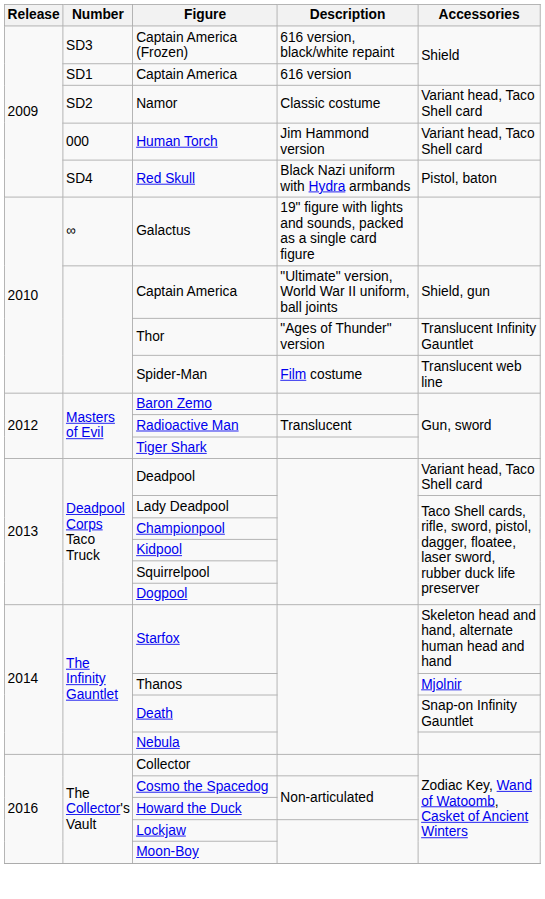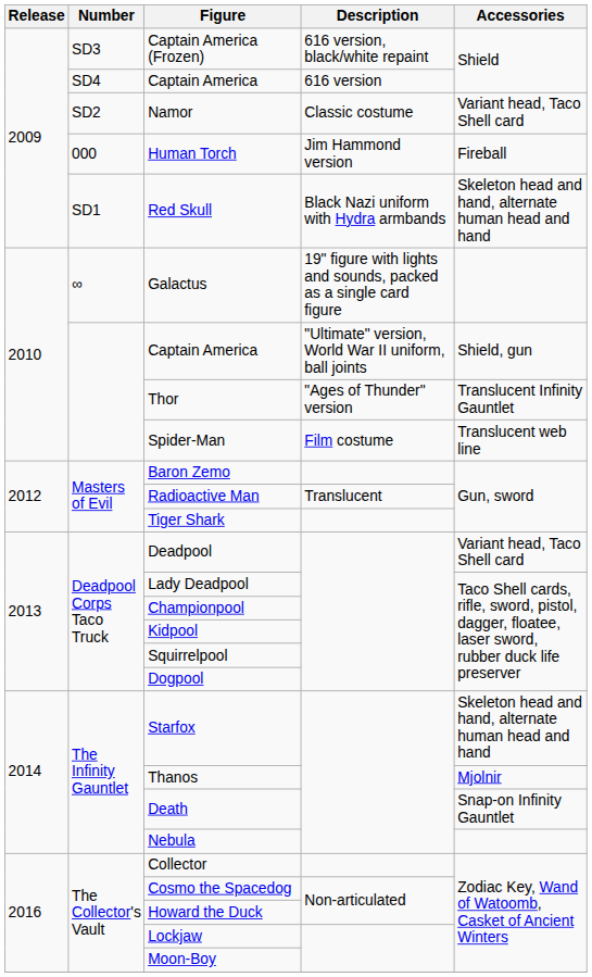 <table class="wikitable" width="100%">
 <tr>
 <th width=5%>Release</th>
 <th width=10%>Number</th>
 <th width=30%>Figure</th>
 <th width=30%>Description</th>
 <th width=30%>Accessories</th>
 </tr>
 <tr>
 <td rowspan=5>2009</td>
 <td>SD3</td>
 <td>Captain America (Frozen)</td>
 <td>616 version, black/white repaint</td>
 <td rowspan="2">Shield</td>
 </tr>
 <tr>
-<td>SD1</td>
+<td>SD4</td>
 <td>Captain America</td>
 <td>616 version</td>
 </tr>
 <tr>
 <td>SD2</td>
 <td>Namor</td>
 <td>Classic costume</td>
 <td>Variant head, Taco Shell card</td>
 </tr>
 <tr>
 <td>000</td>
 <td><a href='#'>Human Torch</a></td>
 <td>Jim Hammond version</td>
-<td>Variant head, Taco Shell card</td>
+<td>Fireball</td>
 </tr>
 <tr>
-<td>SD4</td>
+<td>SD1</td>
 <td><a href='#'>Red Skull</a></td>
 <td>Black Nazi uniform with <a href='#'>Hydra</a> armbands</td>
-<td>Pistol, baton</td>
+<td>Skeleton head and hand, alternate human head and hand</td>
 </tr>
 <tr>
 <td rowspan=4>2010</td>
 <td>∞</td>
 <td>Galactus</td>
 <td>19" figure with lights and sounds, packed as a single card figure</td>
 <td></td>
 </tr>
 <tr>
 <td rowspan=3></td>
 <td>Captain America</td>
 <td>"Ultimate" version, World War II uniform, ball joints</td>
 <td>Shield, gun</td>
 </tr>
 <tr>
 <td>Thor</td>
 <td>"Ages of Thunder" version</td>
 <td>Translucent Infinity Gauntlet</td>
 </tr>
 <tr>
 <td>Spider-Man</td>
 <td><a href='#'>Film</a> costume</td>
 <td>Translucent web line</td>
 </tr>
 <tr>
 <td rowspan=3>2012</td>
 <td rowspan=3><a href='#'>Masters of Evil</a></td>
 <td><a href='#'>Baron Zemo</a></td>
 <td></td>
 <td rowspan=3>Gun, sword</td>
 </tr>
 <tr>
 <td><a href='#'>Radioactive Man</a></td>
 <td>Translucent</td>
 </tr>
 <tr>
 <td><a href='#'>Tiger Shark</a></td>
 <td></td>
 </tr>
 <tr>
 <td rowspan=6>2013</td>
 <td rowspan=6><a href='#'>Deadpool Corps</a><br>Taco Truck</td>
 <td>Deadpool</td>
 <td rowspan=6></td>
 <td>Variant head, Taco Shell card</td>
 </tr>
 <tr>
 <td>Lady Deadpool</td>
 <td rowspan=5>Taco Shell cards, rifle, sword, pistol, dagger, floatee, laser sword, rubber duck life preserver</td>
 </tr>
 <tr>
 <td><a href='#'>Championpool</a></td>
 </tr>
 <tr>
 <td><a href='#'>Kidpool</a></td>
 </tr>
 <tr>
 <td>Squirrelpool</td>
 </tr>
 <tr>
 <td><a href='#'>Dogpool</a></td>
 </tr>
 <tr>
 <td rowspan=4>2014</td>
 <td rowspan=4><a href='#'>The Infinity Gauntlet</a></td>
 <td><a href='#'>Starfox</a></td>
 <td rowspan=4></td>
 <td>Skeleton head and hand, alternate human head and hand</td>
 </tr>
 <tr>
 <td>Thanos</td>
 <td><a href='#'>Mjolnir</a></td>
 </tr>
 <tr>
 <td><a href='#'>Death</a></td>
 <td>Snap-on Infinity Gauntlet</td>
 </tr>
 <tr>
 <td><a href='#'>Nebula</a></td>
 <td></td>
 </tr>
 <tr>
 <td rowspan=5>2016</td>
 <td rowspan=5>The <a href='#'>Collector</a>'s Vault</td>
 <td>Collector</td>
 <td></td>
 <td rowspan=5>Zodiac Key, <a href='#'>Wand of Watoomb</a>, <a href='#'>Casket of Ancient Winters</a></td>
 </tr>
 <tr>
 <td><a href='#'>Cosmo the Spacedog</a></td>
 <td rowspan=2>Non-articulated</td>
 </tr>
 <tr>
 <td><a href='#'>Howard the Duck</a></td>
 </tr>
 <tr>
 <td><a href='#'>Lockjaw</a></td>
 <td rowspan=2></td>
 </tr>
 <tr>
 <td><a href='#'>Moon-Boy</a></td>
 </tr>
 <tr>
 </tr>
 </table>
